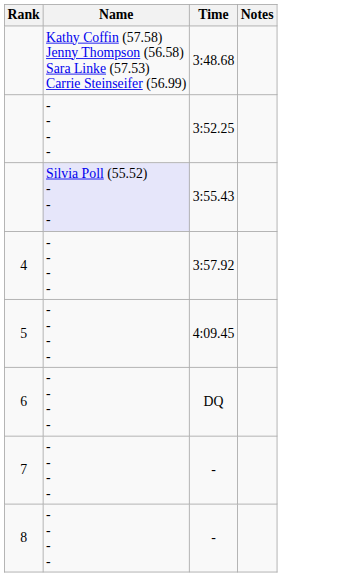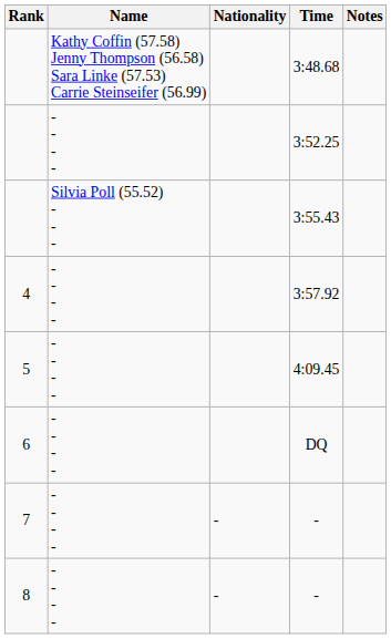 <table class="wikitable sortable" style="text-align:center">
 <tr>
 <th>Rank</th>
 <th>Name</th>
+<th>Nationality</th>
 <th>Time</th>
 <th>Notes</th>
 </tr>
 <tr>
 <td></td>
 <td align=left><a href='#'>Kathy Coffin</a> (57.58) <br> <a href='#'>Jenny Thompson</a> (56.58) <br> <a href='#'>Sara Linke</a> (57.53) <br> <a href='#'>Carrie Steinseifer</a> (56.99)</td>
+<td align=left></td>
 <td>3:48.68</td>
 <td></td>
 </tr>
 <tr>
 <td></td>
 <td align=left>- <br> - <br> - <br> -</td>
+<td align=left></td>
 <td>3:52.25</td>
 <td></td>
 </tr>
 <tr>
 <td></td>
-<td align=left style="background: lavender;"><a href='#'>Silvia Poll</a> (55.52) <br> - <br> - <br> -</td>
+<td align=left><a href='#'>Silvia Poll</a> (55.52) <br> - <br> - <br> -</td>
+<td align=left></td>
 <td>3:55.43</td>
 <td></td>
 </tr>
 <tr>
 <td>4</td>
 <td align=left>- <br> - <br> - <br> -</td>
+<td align=left></td>
 <td>3:57.92</td>
 <td></td>
 </tr>
 <tr>
 <td>5</td>
 <td align=left>- <br> - <br> - <br> -</td>
+<td align=left></td>
 <td>4:09.45</td>
 <td></td>
 </tr>
 <tr>
 <td>6</td>
 <td align=left>- <br> - <br> - <br> -</td>
+<td align=left></td>
 <td>DQ</td>
 <td></td>
 </tr>
 <tr>
 <td>7</td>
 <td align=left>- <br> - <br> - <br> -</td>
+<td align=left>-</td>
 <td>-</td>
 <td></td>
 </tr>
 <tr>
 <td>8</td>
 <td align=left>- <br> - <br> - <br> -</td>
+<td align=left>-</td>
 <td>-</td>
 <td></td>
 </tr>
 </table>
